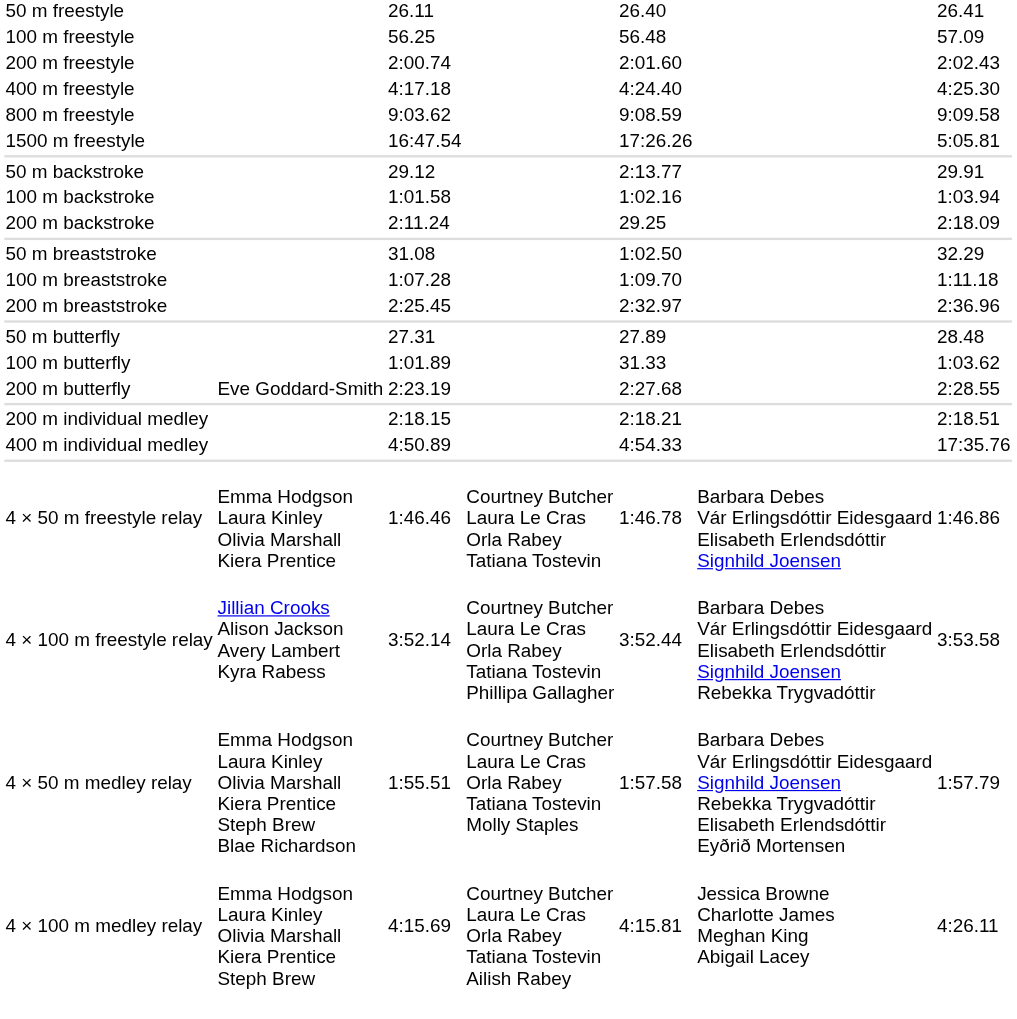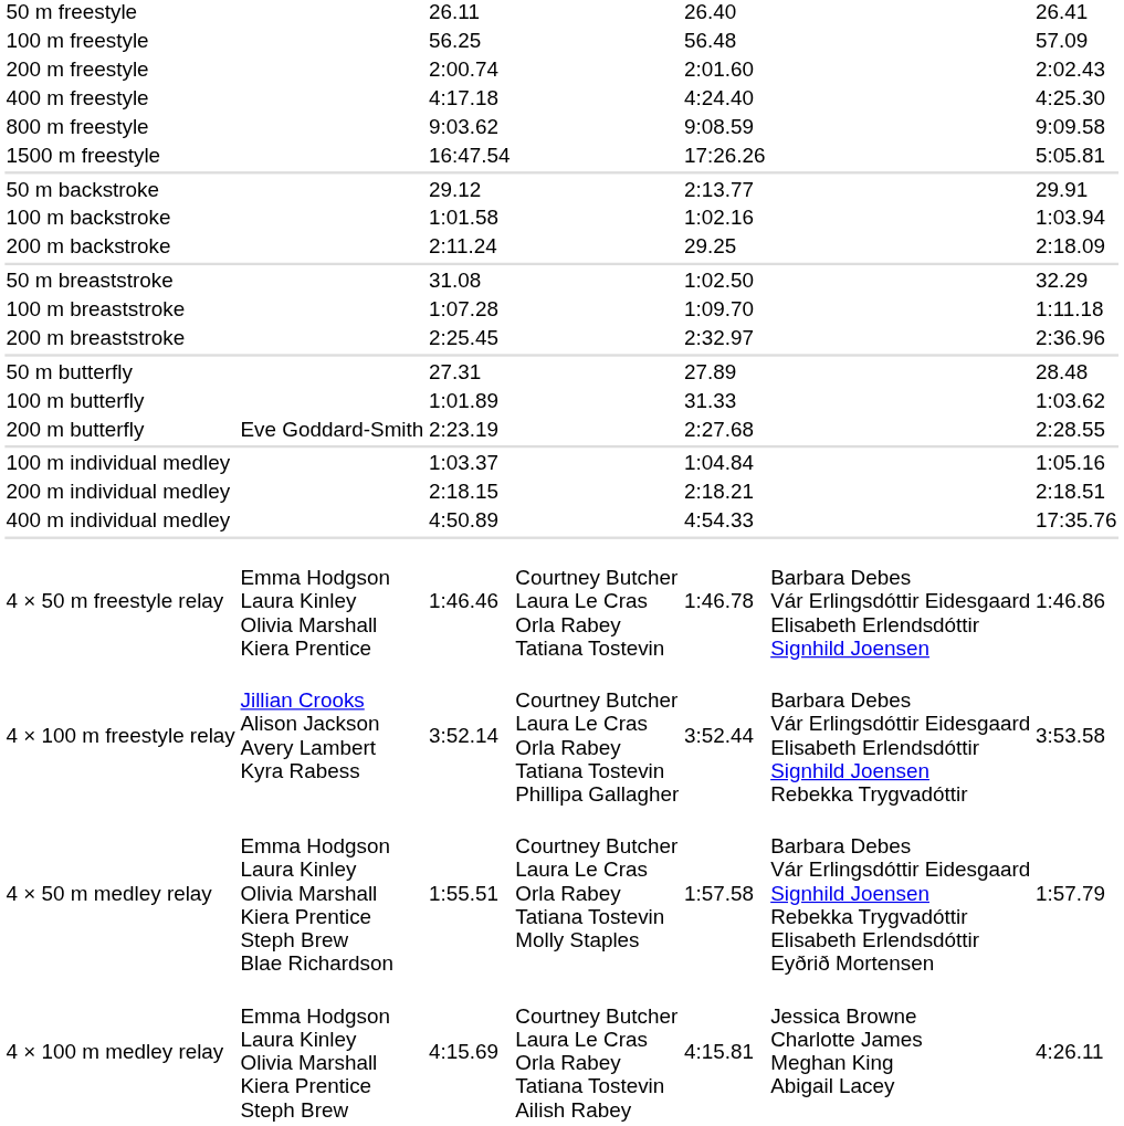 <table>
 <tr>
 <td>50 m freestyle</td>
 <td></td>
 <td>26.11</td>
 <td></td>
 <td>26.40</td>
 <td></td>
 <td>26.41</td>
 </tr>
 <tr>
 <td>100 m freestyle</td>
 <td></td>
 <td>56.25</td>
 <td></td>
 <td>56.48</td>
 <td></td>
 <td>57.09</td>
 </tr>
 <tr>
 <td>200 m freestyle</td>
 <td></td>
 <td>2:00.74</td>
 <td></td>
 <td>2:01.60</td>
 <td></td>
 <td>2:02.43</td>
 </tr>
 <tr>
 <td>400 m freestyle</td>
 <td></td>
 <td>4:17.18</td>
 <td></td>
 <td>4:24.40</td>
 <td></td>
 <td>4:25.30</td>
 </tr>
 <tr>
 <td>800 m freestyle</td>
 <td></td>
 <td>9:03.62</td>
 <td></td>
 <td>9:08.59</td>
 <td></td>
 <td>9:09.58</td>
 </tr>
 <tr>
 <td>1500 m freestyle</td>
 <td></td>
 <td>16:47.54</td>
 <td></td>
 <td>17:26.26</td>
 <td></td>
 <td>5:05.81</td>
 </tr>
 <tr bgcolor=#dddddd>
 <td colspan=7></td>
 </tr>
 <tr>
 <td>50 m backstroke</td>
 <td></td>
 <td>29.12</td>
 <td></td>
 <td>2:13.77</td>
 <td></td>
 <td>29.91</td>
 </tr>
 <tr>
 <td>100 m backstroke</td>
 <td></td>
 <td>1:01.58</td>
 <td></td>
 <td>1:02.16</td>
 <td></td>
 <td>1:03.94</td>
 </tr>
 <tr>
 <td>200 m backstroke</td>
 <td></td>
 <td>2:11.24</td>
 <td></td>
 <td>29.25</td>
 <td></td>
 <td>2:18.09</td>
 </tr>
 <tr bgcolor=#dddddd>
 <td colspan=7></td>
 </tr>
 <tr>
 <td>50 m breaststroke</td>
 <td></td>
 <td>31.08</td>
 <td></td>
 <td>1:02.50</td>
 <td></td>
 <td>32.29</td>
 </tr>
 <tr>
 <td>100 m breaststroke</td>
 <td></td>
 <td>1:07.28</td>
 <td></td>
 <td>1:09.70</td>
 <td></td>
 <td>1:11.18</td>
 </tr>
 <tr>
 <td>200 m breaststroke</td>
 <td></td>
 <td>2:25.45</td>
 <td></td>
 <td>2:32.97</td>
 <td></td>
 <td>2:36.96</td>
 </tr>
 <tr bgcolor=#dddddd>
 <td colspan=7></td>
 </tr>
 <tr>
 <td>50 m butterfly</td>
 <td></td>
 <td>27.31</td>
 <td></td>
 <td>27.89</td>
 <td></td>
 <td>28.48</td>
 </tr>
 <tr>
 <td>100 m butterfly</td>
 <td></td>
 <td>1:01.89</td>
 <td></td>
 <td>31.33</td>
 <td></td>
 <td>1:03.62</td>
 </tr>
 <tr>
 <td>200 m butterfly</td>
 <td>Eve Goddard-Smith<br></td>
 <td>2:23.19</td>
 <td></td>
 <td>2:27.68</td>
 <td></td>
 <td>2:28.55</td>
 </tr>
 <tr bgcolor=#dddddd>
 <td colspan=7></td>
 </tr>
 <tr>
+<td>100 m individual medley</td>
+<td></td>
+<td>1:03.37</td>
+<td></td>
+<td>1:04.84</td>
+<td></td>
+<td>1:05.16</td>
+</tr>
+<tr>
 <td>200 m individual medley</td>
 <td></td>
 <td>2:18.15</td>
 <td></td>
 <td>2:18.21</td>
 <td></td>
 <td>2:18.51</td>
 </tr>
 <tr>
 <td>400 m individual medley</td>
 <td></td>
 <td>4:50.89</td>
 <td></td>
 <td>4:54.33</td>
 <td></td>
 <td>17:35.76</td>
 </tr>
 <tr bgcolor=#dddddd>
 <td colspan=7></td>
 </tr>
 <tr>
 <td>4 × 50 m freestyle relay</td>
 <td valign=top><br>Emma Hodgson<br>Laura Kinley<br>Olivia Marshall<br>Kiera Prentice</td>
 <td>1:46.46</td>
 <td valign=top><br>Courtney Butcher<br>Laura Le Cras<br>Orla Rabey<br>Tatiana Tostevin</td>
 <td>1:46.78</td>
 <td valign=top><br>Barbara Debes<br>Vár Erlingsdóttir Eidesgaard<br>Elisabeth Erlendsdóttir<br><a href='#'>Signhild Joensen</a></td>
 <td>1:46.86</td>
 </tr>
 <tr>
 <td>4 × 100 m freestyle relay</td>
 <td valign=top><br><a href='#'>Jillian Crooks</a><br>Alison Jackson<br>Avery Lambert<br>Kyra Rabess</td>
 <td>3:52.14</td>
 <td valign=top><br>Courtney Butcher<br>Laura Le Cras<br>Orla Rabey<br>Tatiana Tostevin<br>Phillipa Gallagher </td>
 <td>3:52.44</td>
 <td valign=top><br>Barbara Debes<br>Vár Erlingsdóttir Eidesgaard<br>Elisabeth Erlendsdóttir<br><a href='#'>Signhild Joensen</a><br>Rebekka Trygvadóttir </td>
 <td>3:53.58</td>
 </tr>
 <tr>
 <td>4 × 50 m medley relay</td>
 <td valign=top><br>Emma Hodgson<br>Laura Kinley<br>Olivia Marshall<br>Kiera Prentice<br>Steph Brew <br>Blae Richardson </td>
 <td>1:55.51</td>
 <td valign=top><br>Courtney Butcher<br>Laura Le Cras<br>Orla Rabey<br>Tatiana Tostevin<br>Molly Staples </td>
 <td>1:57.58</td>
 <td valign=top><br>Barbara Debes<br>Vár Erlingsdóttir Eidesgaard<br><a href='#'>Signhild Joensen</a><br>Rebekka Trygvadóttir<br>Elisabeth Erlendsdóttir <br>Eyðrið Mortensen </td>
 <td>1:57.79</td>
 </tr>
 <tr>
 <td>4 × 100 m medley relay</td>
 <td valign=top><br>Emma Hodgson<br>Laura Kinley<br>Olivia Marshall<br>Kiera Prentice<br>Steph Brew </td>
 <td>4:15.69</td>
 <td valign=top><br>Courtney Butcher<br>Laura Le Cras<br>Orla Rabey<br>Tatiana Tostevin<br>Ailish Rabey </td>
 <td>4:15.81</td>
 <td valign=top><br>Jessica Browne<br>Charlotte James<br>Meghan King<br>Abigail Lacey</td>
 <td>4:26.11</td>
 </tr>
 </table>
